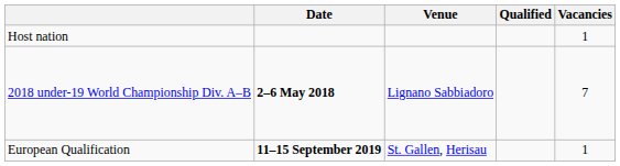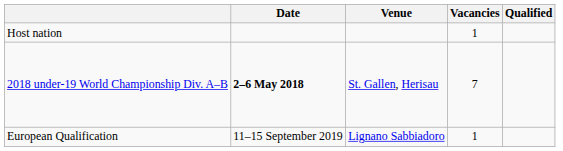 <table class="wikitable">
 <tr>
 <th></th>
 <th>Date</th>
 <th>Venue</th>
+<th>Vacancies</th>
 <th>Qualified</th>
-<th>Vacancies</th>
 </tr>
 <tr>
 <td>Host nation</td>
 <td></td>
 <td></td>
+<td align="center">1</td>
 <td></td>
-<td align="center">1</td>
 </tr>
 <tr>
 <td><a href='#'>2018 under-19 World Championship Div. A–B</a></td>
 <td><strong>2–6 May 2018</strong></td>
-<td> <a href='#'>Lignano Sabbiadoro</a></td>
+<td> <a href='#'>St. Gallen</a>, <a href='#'>Herisau</a></td>
+<td align=center>7</td>
 <td><br><br><br><br><br><br></td>
-<td align=center>7</td>
 </tr>
 <tr>
 <td>European Qualification</td>
-<td><strong>11–15 September 2019</strong></td>
-<td> <a href='#'>St. Gallen</a>, <a href='#'>Herisau</a></td>
+<td>11–15 September 2019</td>
+<td> <a href='#'>Lignano Sabbiadoro</a></td>
+<td align=center>1</td>
 <td></td>
-<td align=center>1</td>
 </tr>
 </table>
